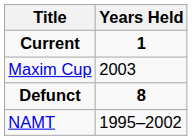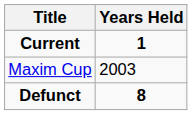 <table class="wikitable">
 <tr>
 <th>Title</th>
 <th>Years Held</th>
 </tr>
 <tr>
 <td align="center"><strong>Current</strong></td>
 <td align="center"><strong>1</strong></td>
 </tr>
 <tr>
 <td> <a href='#'>Maxim Cup</a></td>
 <td>2003</td>
 </tr>
 <tr>
 <td align="center"><strong>Defunct</strong></td>
 <td align="center"><strong>8</strong></td>
 </tr>
-<tr>
-<td> <a href='#'>NAMT</a></td>
-<td>1995–2002</td>
-</tr>
 </table>
